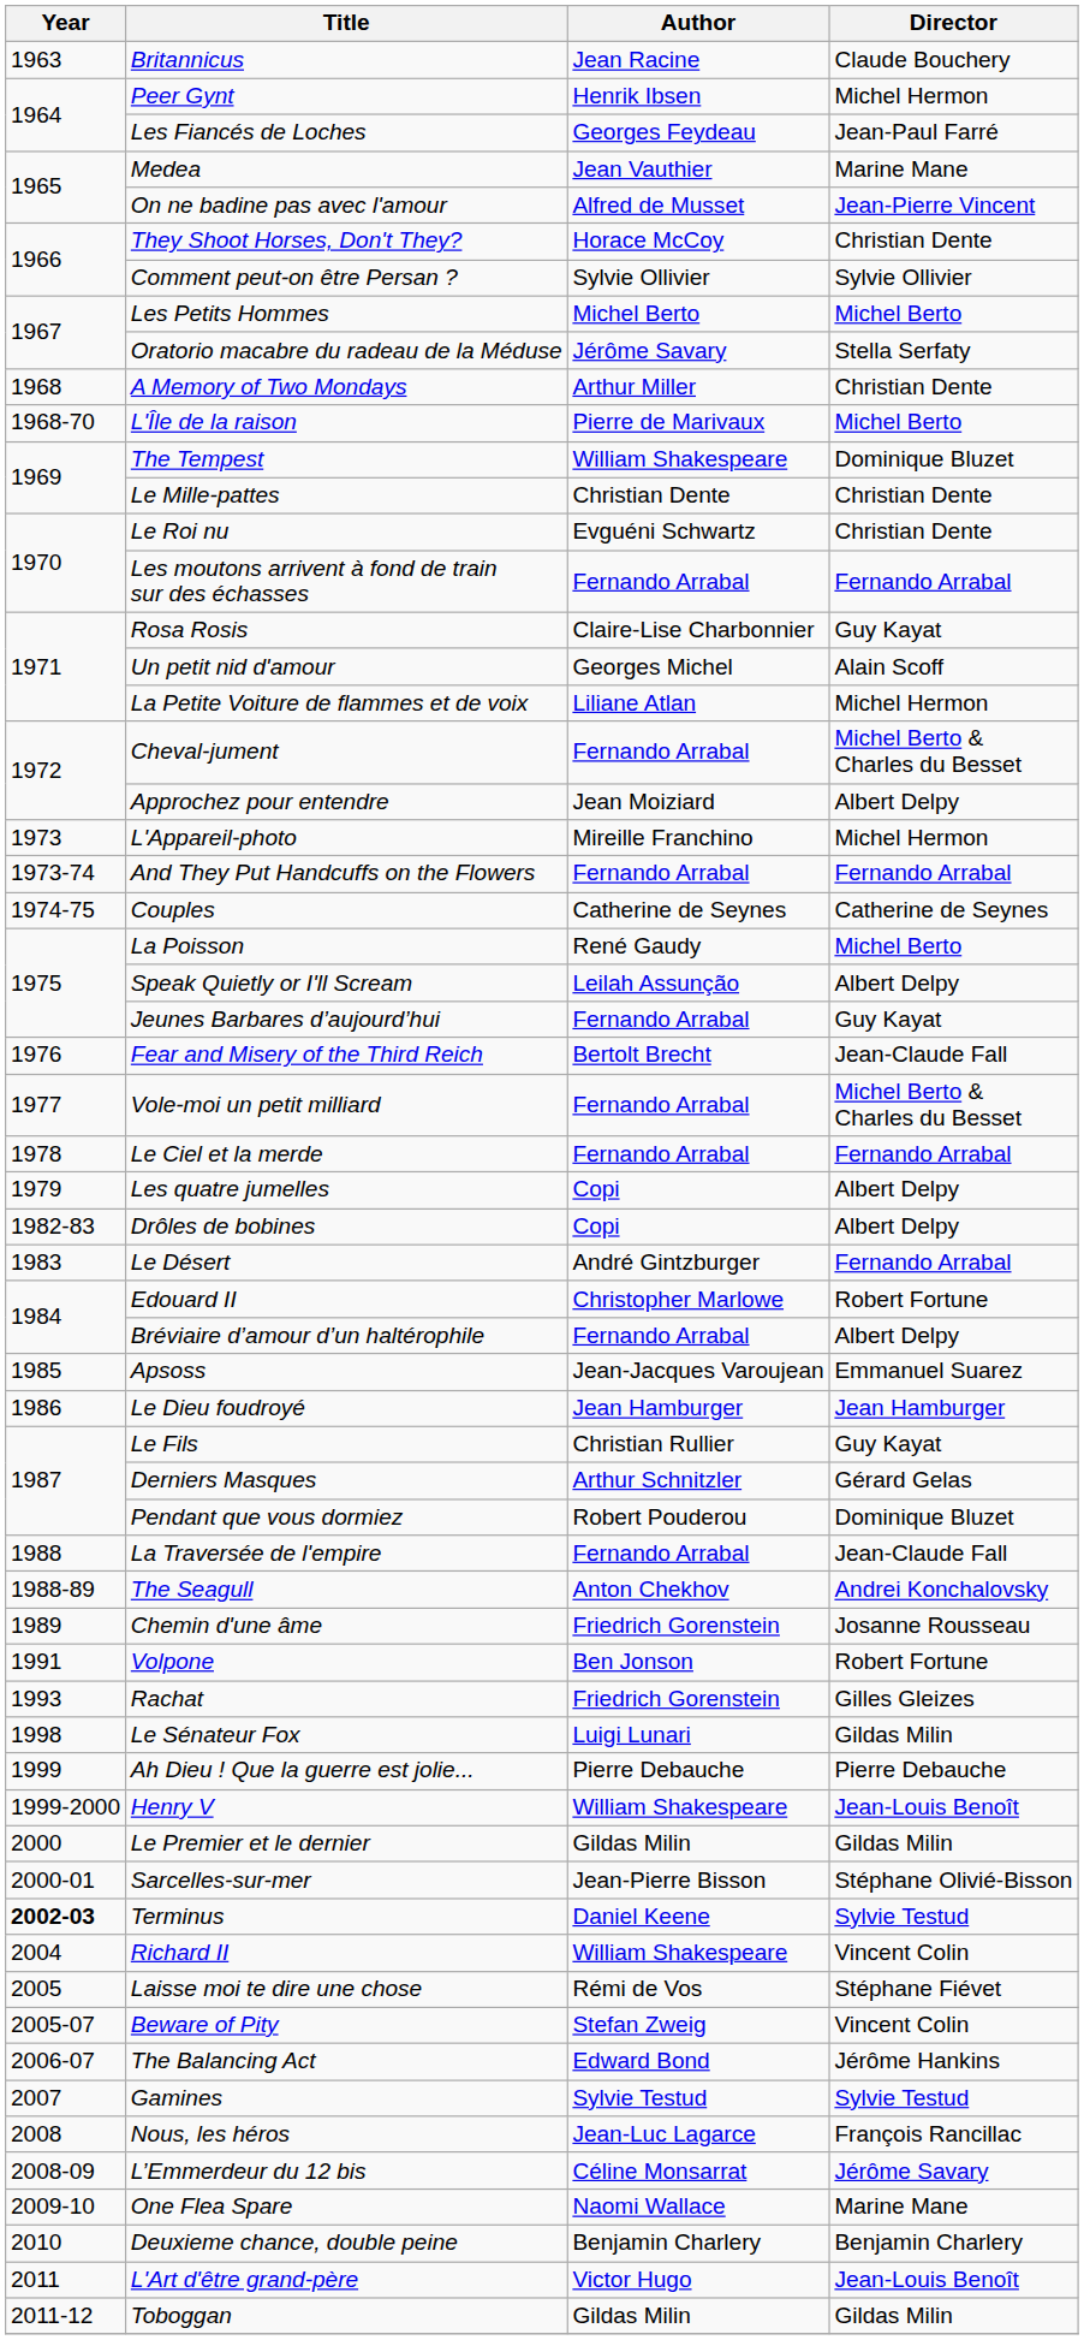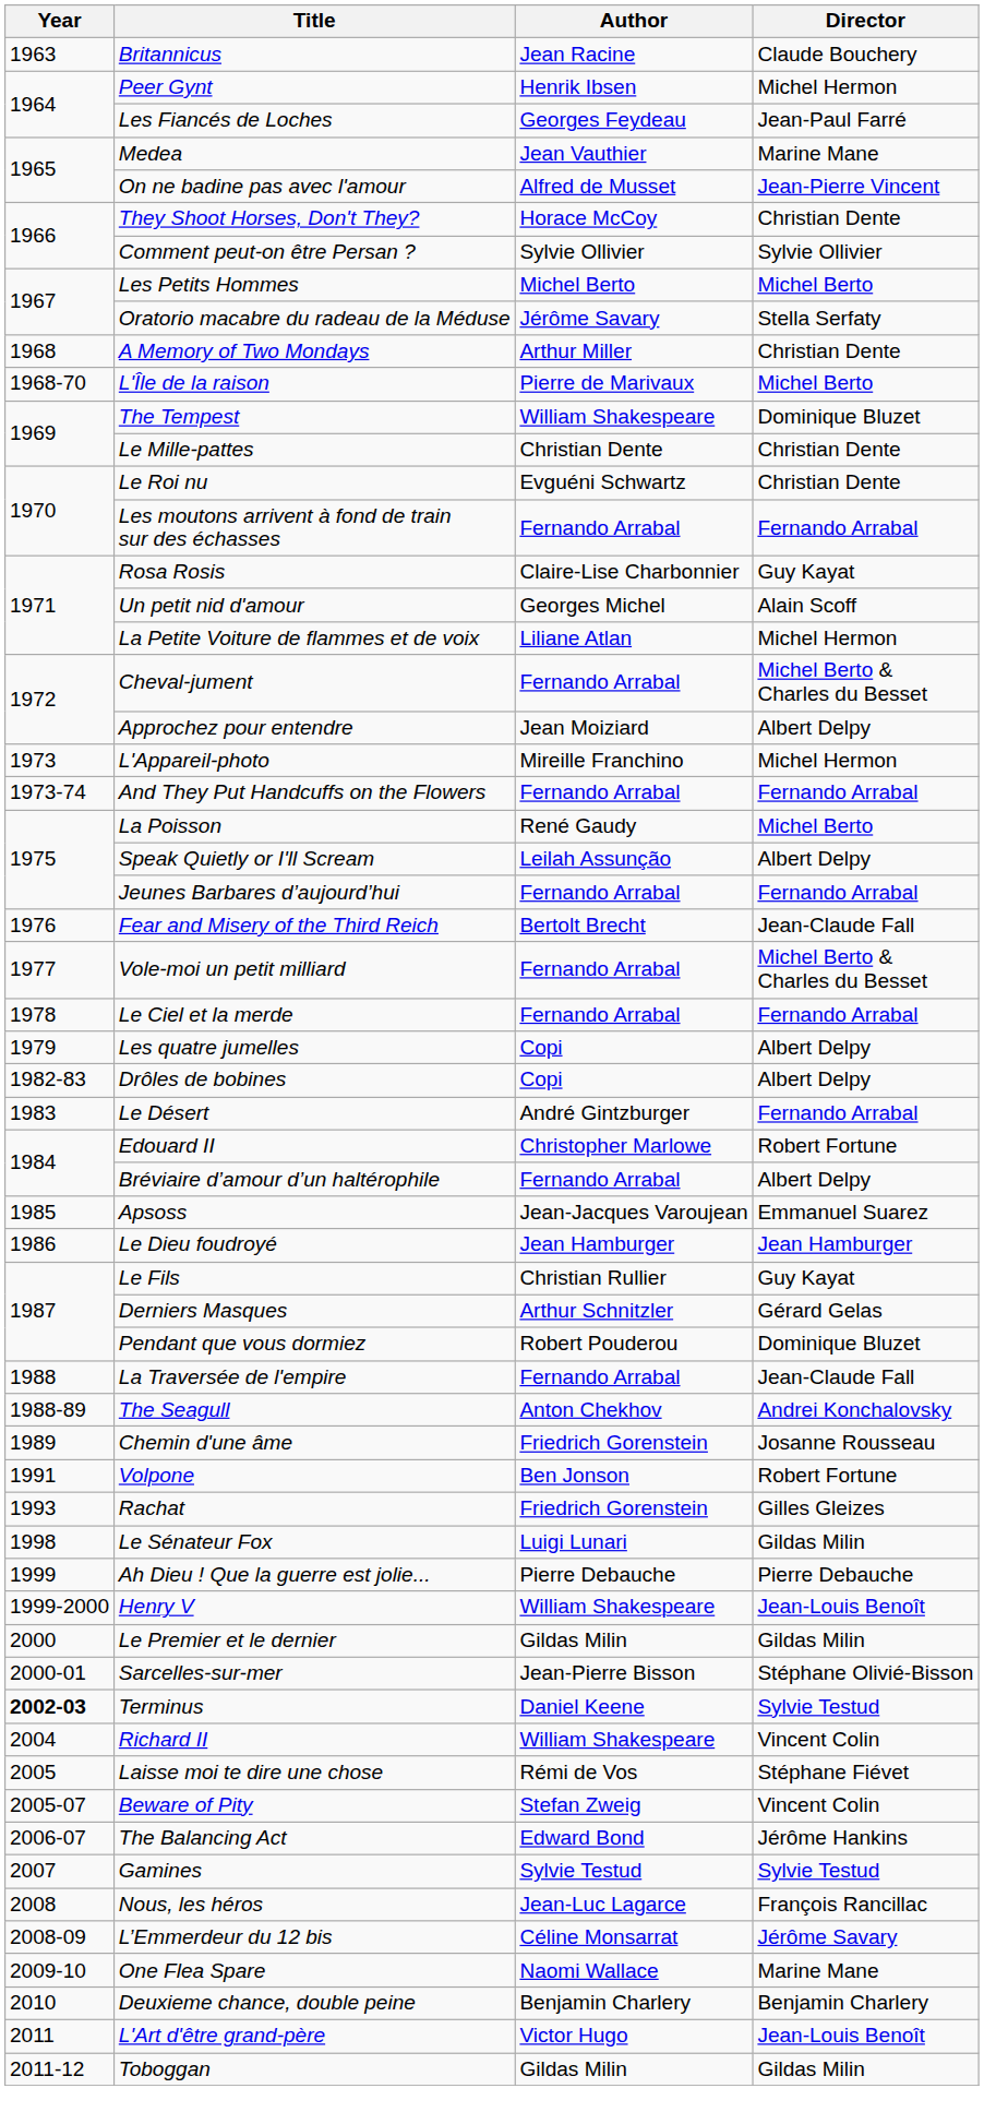 <table class="wikitable">
 <tr>
 <th>Year</th>
 <th>Title</th>
 <th>Author</th>
 <th>Director</th>
 </tr>
 <tr>
 <td>1963</td>
 <td><em><a href='#'>Britannicus</a></em></td>
 <td><a href='#'>Jean Racine</a></td>
 <td>Claude Bouchery</td>
 </tr>
 <tr>
 <td rowspan=2>1964</td>
 <td><em><a href='#'>Peer Gynt</a></em></td>
 <td><a href='#'>Henrik Ibsen</a></td>
 <td>Michel Hermon</td>
 </tr>
 <tr>
 <td><em>Les Fiancés de Loches</em></td>
 <td><a href='#'>Georges Feydeau</a></td>
 <td>Jean-Paul Farré</td>
 </tr>
 <tr>
 <td rowspan=2>1965</td>
 <td><em>Medea</em></td>
 <td><a href='#'>Jean Vauthier</a></td>
 <td>Marine Mane</td>
 </tr>
 <tr>
 <td><em>On ne badine pas avec l'amour</em></td>
 <td><a href='#'>Alfred de Musset</a></td>
 <td><a href='#'>Jean-Pierre Vincent</a></td>
 </tr>
 <tr>
 <td rowspan=2>1966</td>
 <td><em><a href='#'>They Shoot Horses, Don't They?</a></em></td>
 <td><a href='#'>Horace McCoy</a></td>
 <td>Christian Dente</td>
 </tr>
 <tr>
 <td><em>Comment peut-on être Persan ?</em></td>
 <td>Sylvie Ollivier</td>
 <td>Sylvie Ollivier</td>
 </tr>
 <tr>
 <td rowspan=2>1967</td>
 <td><em>Les Petits Hommes</em></td>
 <td><a href='#'>Michel Berto</a></td>
 <td><a href='#'>Michel Berto</a></td>
 </tr>
 <tr>
 <td><em>Oratorio macabre du radeau de la Méduse</em></td>
 <td><a href='#'>Jérôme Savary</a></td>
 <td>Stella Serfaty</td>
 </tr>
 <tr>
 <td>1968</td>
 <td><em><a href='#'>A Memory of Two Mondays</a></em></td>
 <td><a href='#'>Arthur Miller</a></td>
 <td>Christian Dente</td>
 </tr>
 <tr>
 <td>1968-70</td>
 <td><em><a href='#'>L'Île de la raison</a></em></td>
 <td><a href='#'>Pierre de Marivaux</a></td>
 <td><a href='#'>Michel Berto</a></td>
 </tr>
 <tr>
 <td rowspan=2>1969</td>
 <td><em><a href='#'>The Tempest</a></em></td>
 <td><a href='#'>William Shakespeare</a></td>
 <td>Dominique Bluzet</td>
 </tr>
 <tr>
 <td><em>Le Mille-pattes</em></td>
 <td>Christian Dente</td>
 <td>Christian Dente</td>
 </tr>
 <tr>
 <td rowspan=2>1970</td>
 <td><em>Le Roi nu</em></td>
 <td>Evguéni Schwartz</td>
 <td>Christian Dente</td>
 </tr>
 <tr>
 <td><em>Les moutons arrivent à fond de train<br> sur des échasses</em></td>
 <td><a href='#'>Fernando Arrabal</a></td>
 <td><a href='#'>Fernando Arrabal</a></td>
 </tr>
 <tr>
 <td rowspan=3>1971</td>
 <td><em>Rosa Rosis</em></td>
 <td>Claire-Lise Charbonnier</td>
 <td>Guy Kayat</td>
 </tr>
 <tr>
 <td><em>Un petit nid d'amour</em></td>
 <td>Georges Michel</td>
 <td>Alain Scoff</td>
 </tr>
 <tr>
 <td><em>La Petite Voiture de flammes et de voix</em></td>
 <td><a href='#'>Liliane Atlan</a></td>
 <td>Michel Hermon</td>
 </tr>
 <tr>
 <td rowspan=2>1972</td>
 <td><em>Cheval-jument</em></td>
 <td><a href='#'>Fernando Arrabal</a></td>
 <td><a href='#'>Michel Berto</a> &<br> Charles du Besset</td>
 </tr>
 <tr>
 <td><em>Approchez pour entendre</em></td>
 <td>Jean Moiziard</td>
 <td>Albert Delpy</td>
 </tr>
 <tr>
 <td>1973</td>
 <td><em>L'Appareil-photo</em></td>
 <td>Mireille Franchino</td>
 <td>Michel Hermon</td>
 </tr>
 <tr>
 <td>1973-74</td>
 <td><em>And They Put Handcuffs on the Flowers</em></td>
 <td><a href='#'>Fernando Arrabal</a></td>
 <td><a href='#'>Fernando Arrabal</a></td>
 </tr>
 <tr>
-<td>1974-75</td>
-<td><em>Couples</em></td>
-<td>Catherine de Seynes</td>
-<td>Catherine de Seynes</td>
-</tr>
-<tr>
 <td rowspan=3>1975</td>
 <td><em>La Poisson</em></td>
 <td>René Gaudy</td>
 <td><a href='#'>Michel Berto</a></td>
 </tr>
 <tr>
 <td><em>Speak Quietly or I'll Scream</em></td>
 <td><a href='#'>Leilah Assunção</a></td>
 <td>Albert Delpy</td>
 </tr>
 <tr>
 <td><em>Jeunes Barbares d’aujourd’hui</em></td>
 <td><a href='#'>Fernando Arrabal</a></td>
-<td>Guy Kayat</td>
+<td><a href='#'>Fernando Arrabal</a></td>
 </tr>
 <tr>
 <td>1976</td>
 <td><em><a href='#'>Fear and Misery of the Third Reich</a></em></td>
 <td><a href='#'>Bertolt Brecht</a></td>
 <td>Jean-Claude Fall</td>
 </tr>
 <tr>
 <td>1977</td>
 <td><em>Vole-moi un petit milliard</em></td>
 <td><a href='#'>Fernando Arrabal</a></td>
 <td><a href='#'>Michel Berto</a> &<br> Charles du Besset</td>
 </tr>
 <tr>
 <td>1978</td>
 <td><em>Le Ciel et la merde</em></td>
 <td><a href='#'>Fernando Arrabal</a></td>
 <td><a href='#'>Fernando Arrabal</a></td>
 </tr>
 <tr>
 <td>1979</td>
 <td><em>Les quatre jumelles</em></td>
 <td><a href='#'>Copi</a></td>
 <td>Albert Delpy</td>
 </tr>
 <tr>
 <td>1982-83</td>
 <td><em>Drôles de bobines</em></td>
 <td><a href='#'>Copi</a></td>
 <td>Albert Delpy</td>
 </tr>
 <tr>
 <td>1983</td>
 <td><em>Le Désert</em></td>
 <td>André Gintzburger</td>
 <td><a href='#'>Fernando Arrabal</a></td>
 </tr>
 <tr>
 <td rowspan=2>1984</td>
 <td><em>Edouard II</em></td>
 <td><a href='#'>Christopher Marlowe</a></td>
 <td>Robert Fortune</td>
 </tr>
 <tr>
 <td><em>Bréviaire d’amour d’un haltérophile</em></td>
 <td><a href='#'>Fernando Arrabal</a></td>
 <td>Albert Delpy</td>
 </tr>
 <tr>
 <td>1985</td>
 <td><em>Apsoss</em></td>
 <td>Jean-Jacques Varoujean</td>
 <td>Emmanuel Suarez</td>
 </tr>
 <tr>
 <td>1986</td>
 <td><em>Le Dieu foudroyé</em></td>
 <td><a href='#'>Jean Hamburger</a></td>
 <td><a href='#'>Jean Hamburger</a></td>
 </tr>
 <tr>
 <td rowspan=3>1987</td>
 <td><em>Le Fils</em></td>
 <td>Christian Rullier</td>
 <td>Guy Kayat</td>
 </tr>
 <tr>
 <td><em>Derniers Masques</em></td>
 <td><a href='#'>Arthur Schnitzler</a></td>
 <td>Gérard Gelas</td>
 </tr>
 <tr>
 <td><em>Pendant que vous dormiez</em></td>
 <td>Robert Pouderou</td>
 <td>Dominique Bluzet</td>
 </tr>
 <tr>
 <td>1988</td>
 <td><em>La Traversée de l'empire</em></td>
 <td><a href='#'>Fernando Arrabal</a></td>
 <td>Jean-Claude Fall</td>
 </tr>
 <tr>
 <td>1988-89</td>
 <td><em><a href='#'>The Seagull</a></em></td>
 <td><a href='#'>Anton Chekhov</a></td>
 <td><a href='#'>Andrei Konchalovsky</a></td>
 </tr>
 <tr>
 <td>1989</td>
 <td><em>Chemin d'une âme</em></td>
 <td><a href='#'>Friedrich Gorenstein</a></td>
 <td>Josanne Rousseau</td>
 </tr>
 <tr>
 <td>1991</td>
 <td><em><a href='#'>Volpone</a></em></td>
 <td><a href='#'>Ben Jonson</a></td>
 <td>Robert Fortune</td>
 </tr>
 <tr>
 <td>1993</td>
 <td><em>Rachat</em></td>
 <td><a href='#'>Friedrich Gorenstein</a></td>
 <td>Gilles Gleizes</td>
 </tr>
 <tr>
 <td>1998</td>
 <td><em>Le Sénateur Fox</em></td>
 <td><a href='#'>Luigi Lunari</a></td>
 <td>Gildas Milin</td>
 </tr>
 <tr>
 <td>1999</td>
 <td><em>Ah Dieu ! Que la guerre est jolie...</em></td>
 <td>Pierre Debauche</td>
 <td>Pierre Debauche</td>
 </tr>
 <tr>
 <td>1999-2000</td>
 <td><em><a href='#'>Henry V</a></em></td>
 <td><a href='#'>William Shakespeare</a></td>
 <td><a href='#'>Jean-Louis Benoît</a></td>
 </tr>
 <tr>
 <td>2000</td>
 <td><em>Le Premier et le dernier</em></td>
 <td>Gildas Milin</td>
 <td>Gildas Milin</td>
 </tr>
 <tr>
 <td>2000-01</td>
 <td><em>Sarcelles-sur-mer</em></td>
 <td>Jean-Pierre Bisson</td>
 <td>Stéphane Olivié-Bisson</td>
 </tr>
 <tr>
 <td><strong>2002-03</strong></td>
 <td><em>Terminus</em></td>
 <td><a href='#'>Daniel Keene</a></td>
 <td><a href='#'>Sylvie Testud</a></td>
 </tr>
 <tr>
 <td>2004</td>
 <td><em><a href='#'>Richard II</a></em></td>
 <td><a href='#'>William Shakespeare</a></td>
 <td>Vincent Colin</td>
 </tr>
 <tr>
 <td>2005</td>
 <td><em>Laisse moi te dire une chose</em></td>
 <td>Rémi de Vos</td>
 <td>Stéphane Fiévet</td>
 </tr>
 <tr>
 <td>2005-07</td>
 <td><em><a href='#'>Beware of Pity</a></em></td>
 <td><a href='#'>Stefan Zweig</a></td>
 <td>Vincent Colin</td>
 </tr>
 <tr>
 <td>2006-07</td>
 <td><em>The Balancing Act</em></td>
 <td><a href='#'>Edward Bond</a></td>
 <td>Jérôme Hankins</td>
 </tr>
 <tr>
 <td>2007</td>
 <td><em>Gamines</em></td>
 <td><a href='#'>Sylvie Testud</a></td>
 <td><a href='#'>Sylvie Testud</a></td>
 </tr>
 <tr>
 <td>2008</td>
 <td><em>Nous, les héros</em></td>
 <td><a href='#'>Jean-Luc Lagarce</a></td>
 <td>François Rancillac</td>
 </tr>
 <tr>
 <td>2008-09</td>
 <td><em>L’Emmerdeur du 12 bis</em></td>
 <td><a href='#'>Céline Monsarrat</a></td>
 <td><a href='#'>Jérôme Savary</a></td>
 </tr>
 <tr>
 <td>2009-10</td>
 <td><em>One Flea Spare</em></td>
 <td><a href='#'>Naomi Wallace</a></td>
 <td>Marine Mane</td>
 </tr>
 <tr>
 <td>2010</td>
 <td><em>Deuxieme chance, double peine</em></td>
 <td>Benjamin Charlery</td>
 <td>Benjamin Charlery</td>
 </tr>
 <tr>
 <td>2011</td>
 <td><em><a href='#'>L'Art d'être grand-père</a></em></td>
 <td><a href='#'>Victor Hugo</a></td>
 <td><a href='#'>Jean-Louis Benoît</a></td>
 </tr>
 <tr>
 <td>2011-12</td>
 <td><em>Toboggan</em></td>
 <td>Gildas Milin</td>
 <td>Gildas Milin</td>
 </tr>
 <tr>
 </tr>
 </table>
